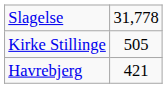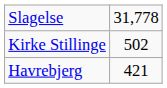 <table class="wikitable" style="float:left; margin-right:1em">
 <tr>
 <td><a href='#'>Slagelse</a></td>
 <td align="center">31,778</td>
 </tr>
 <tr>
 <td><a href='#'>Kirke Stillinge</a></td>
-<td align="center">505</td>
+<td align="center">502</td>
 </tr>
 <tr>
 <td><a href='#'>Havrebjerg</a></td>
 <td align="center">421</td>
 </tr>
 </table>
